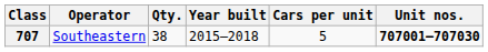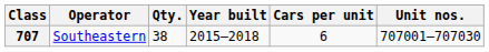 <table class="wikitable">
 <tr>
 <th>Class</th>
 <th>Operator</th>
 <th>Qty.</th>
 <th>Year built</th>
 <th>Cars per unit</th>
 <th>Unit nos.</th>
 </tr>
 <tr>
 <th rowspan="1">707</th>
 <td><a href='#'>Southeastern</a></td>
 <td>38</td>
 <td rowspan="1">2015–2018</td>
-<td rowspan="1" align="center">5</td>
-<td><strong>707001–707030</strong></td>
+<td rowspan="1" align="center">6</td>
+<td>707001–707030</td>
 </tr>
 </table>
